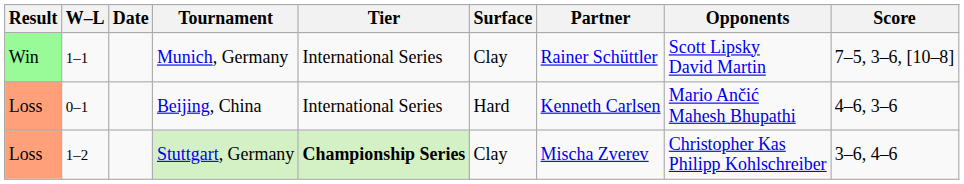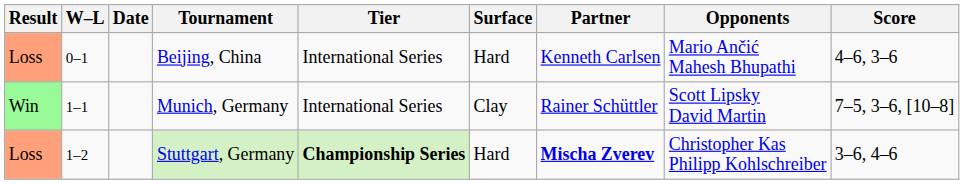 <table class="sortable wikitable">
 <tr>
 <th>Result</th>
 <th class="unsortable">W–L</th>
 <th>Date</th>
 <th>Tournament</th>
 <th>Tier</th>
 <th>Surface</th>
 <th>Partner</th>
 <th>Opponents</th>
 <th class="unsortable">Score</th>
+</tr>
+<tr>
+<td style="background:#ffa07a;">Loss</td>
+<td><small>0–1</small></td>
+<td><a href='#'></a></td>
+<td><a href='#'>Beijing</a>, China</td>
+<td>International Series</td>
+<td>Hard</td>
+<td> <a href='#'>Kenneth Carlsen</a></td>
+<td> <a href='#'>Mario Ančić</a> <br>  <a href='#'>Mahesh Bhupathi</a></td>
+<td>4–6, 3–6</td>
 </tr>
 <tr>
 <td style="background:#98fb98;">Win</td>
 <td><small>1–1</small></td>
 <td><a href='#'></a></td>
 <td><a href='#'>Munich</a>, Germany</td>
 <td>International Series</td>
 <td>Clay</td>
 <td> <a href='#'>Rainer Schüttler</a></td>
 <td> <a href='#'>Scott Lipsky</a> <br>  <a href='#'>David Martin</a></td>
 <td>7–5, 3–6, [10–8]</td>
 </tr>
 <tr>
 <td style="background:#ffa07a;">Loss</td>
-<td><small>0–1</small></td>
-<td><a href='#'></a></td>
-<td><a href='#'>Beijing</a>, China</td>
-<td>International Series</td>
-<td>Hard</td>
-<td> <a href='#'>Kenneth Carlsen</a></td>
-<td> <a href='#'>Mario Ančić</a> <br>  <a href='#'>Mahesh Bhupathi</a></td>
-<td>4–6, 3–6</td>
-</tr>
-<tr>
-<td style="background:#ffa07a;">Loss</td>
 <td><small>1–2</small></td>
 <td><a href='#'></a></td>
 <td style="background:#d4f1c5;"><a href='#'>Stuttgart</a>, Germany</td>
 <td style="background:#d4f1c5;"><strong>Championship Series</strong></td>
-<td>Clay</td>
-<td> <a href='#'>Mischa Zverev</a></td>
+<td>Hard</td>
+<td><strong> <a href='#'>Mischa Zverev</a></strong></td>
 <td> <a href='#'>Christopher Kas</a> <br>  <a href='#'>Philipp Kohlschreiber</a></td>
 <td>3–6, 4–6</td>
 </tr>
 </table>
